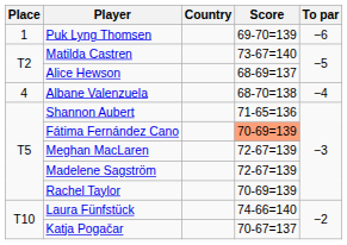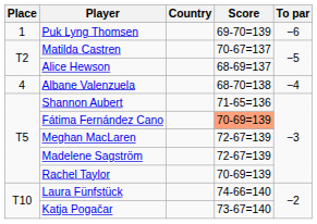 <table class="wikitable" style="font-size:95%;">
 <tr>
 <th>Place</th>
 <th>Player</th>
 <th>Country</th>
 <th>Score</th>
 <th>To par</th>
 </tr>
 <tr>
 <td align="center">1</td>
 <td><a href='#'>Puk Lyng Thomsen</a></td>
 <td></td>
 <td align="center">69-70=139</td>
 <td align="center">−6</td>
 </tr>
 <tr>
 <td rowspan="2" align="center">T2</td>
 <td><a href='#'>Matilda Castren</a></td>
 <td></td>
-<td align=center>73-67=140</td>
+<td align="center">70-67=137</td>
 <td rowspan="2" align="center">−5</td>
 </tr>
 <tr>
 <td><a href='#'>Alice Hewson</a></td>
 <td></td>
 <td align="center">68-69=137</td>
 </tr>
 <tr>
 <td align="center">4</td>
 <td><a href='#'>Albane Valenzuela</a></td>
 <td></td>
 <td align="center">68-70=138</td>
 <td align="center">−4</td>
 </tr>
 <tr>
 <td rowspan="5" align="center">T5</td>
 <td><a href='#'>Shannon Aubert</a></td>
 <td></td>
 <td align="center">71-65=136</td>
 <td rowspan="5" align="center">−3</td>
 </tr>
 <tr>
 <td><a href='#'>Fátima Fernández Cano</a></td>
 <td></td>
 <td align="center" style="background: lightsalmon;">70-69=139</td>
 </tr>
 <tr>
 <td><a href='#'>Meghan MacLaren</a></td>
 <td></td>
 <td align="center">72-67=139</td>
 </tr>
 <tr>
 <td><a href='#'>Madelene Sagström</a></td>
 <td></td>
 <td align="center">72-67=139</td>
 </tr>
 <tr>
 <td><a href='#'>Rachel Taylor</a></td>
 <td></td>
 <td align=center>70-69=139</td>
 </tr>
 <tr>
 <td rowspan="2" align=center>T10</td>
 <td><a href='#'>Laura Fünfstück</a></td>
 <td></td>
 <td align=center>74-66=140</td>
 <td rowspan="2" align=center>−2</td>
 </tr>
 <tr>
 <td><a href='#'>Katja Pogačar</a></td>
 <td></td>
-<td align="center">70-67=137</td>
+<td align=center>73-67=140</td>
 </tr>
 </table>
